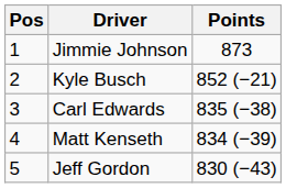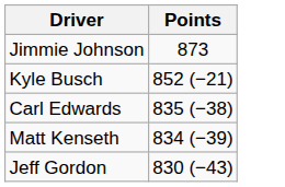 <table class="sortable wikitable " style="font-size: 95%;">
 <tr>
-<th>Pos</th>
 <th>Driver</th>
 <th>Points</th>
 </tr>
 <tr>
-<td>1</td>
 <td>Jimmie Johnson</td>
 <td style="text-align:center;">873</td>
 </tr>
 <tr>
-<td>2</td>
 <td>Kyle Busch</td>
 <td style="text-align:center;">852 (−21)</td>
 </tr>
 <tr>
-<td>3</td>
 <td>Carl Edwards</td>
 <td style="text-align:center;">835 (−38)</td>
 </tr>
 <tr>
-<td>4</td>
 <td>Matt Kenseth</td>
 <td style="text-align:center;">834 (−39)</td>
 </tr>
 <tr>
-<td>5</td>
 <td>Jeff Gordon</td>
 <td style="text-align:center;">830 (−43)</td>
 </tr>
 </table>
